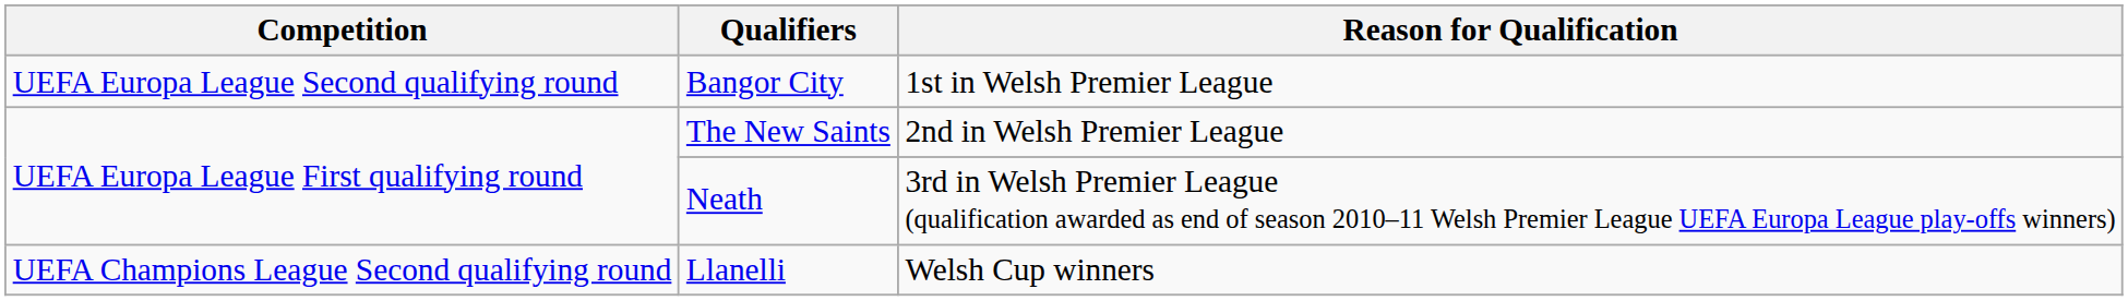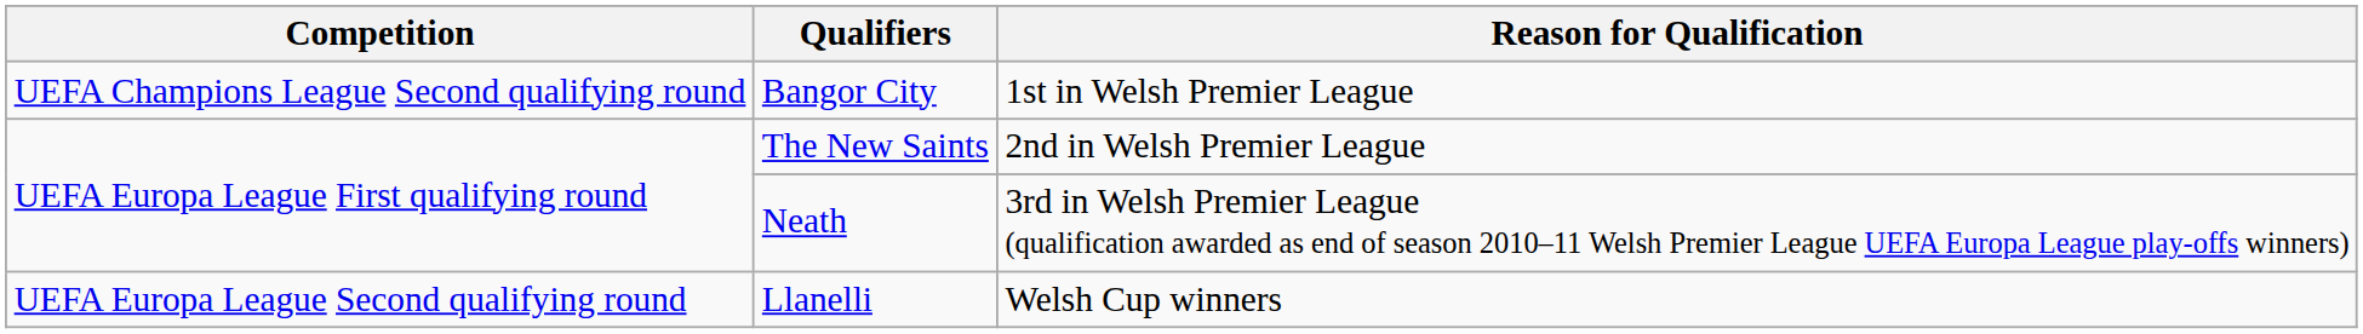 <table class="wikitable">
 <tr>
 <th>Competition</th>
 <th>Qualifiers</th>
 <th>Reason for Qualification</th>
 </tr>
 <tr>
-<td><a href='#'>UEFA Europa League</a> <a href='#'>Second qualifying round</a></td>
+<td><a href='#'>UEFA Champions League</a> <a href='#'>Second qualifying round</a></td>
 <td><a href='#'>Bangor City</a></td>
 <td>1st in Welsh Premier League</td>
 </tr>
 <tr>
 <td rowspan="2"><a href='#'>UEFA Europa League</a> <a href='#'>First qualifying round</a></td>
 <td><a href='#'>The New Saints</a></td>
 <td>2nd in Welsh Premier League</td>
 </tr>
 <tr>
 <td><a href='#'>Neath</a></td>
 <td>3rd in Welsh Premier League<br><small>(qualification awarded as end of season 2010–11 Welsh Premier League <a href='#'>UEFA Europa League play-offs</a> winners)</small></td>
 </tr>
 <tr>
-<td><a href='#'>UEFA Champions League</a> <a href='#'>Second qualifying round</a></td>
+<td><a href='#'>UEFA Europa League</a> <a href='#'>Second qualifying round</a></td>
 <td><a href='#'>Llanelli</a></td>
 <td>Welsh Cup winners</td>
 </tr>
 </table>
